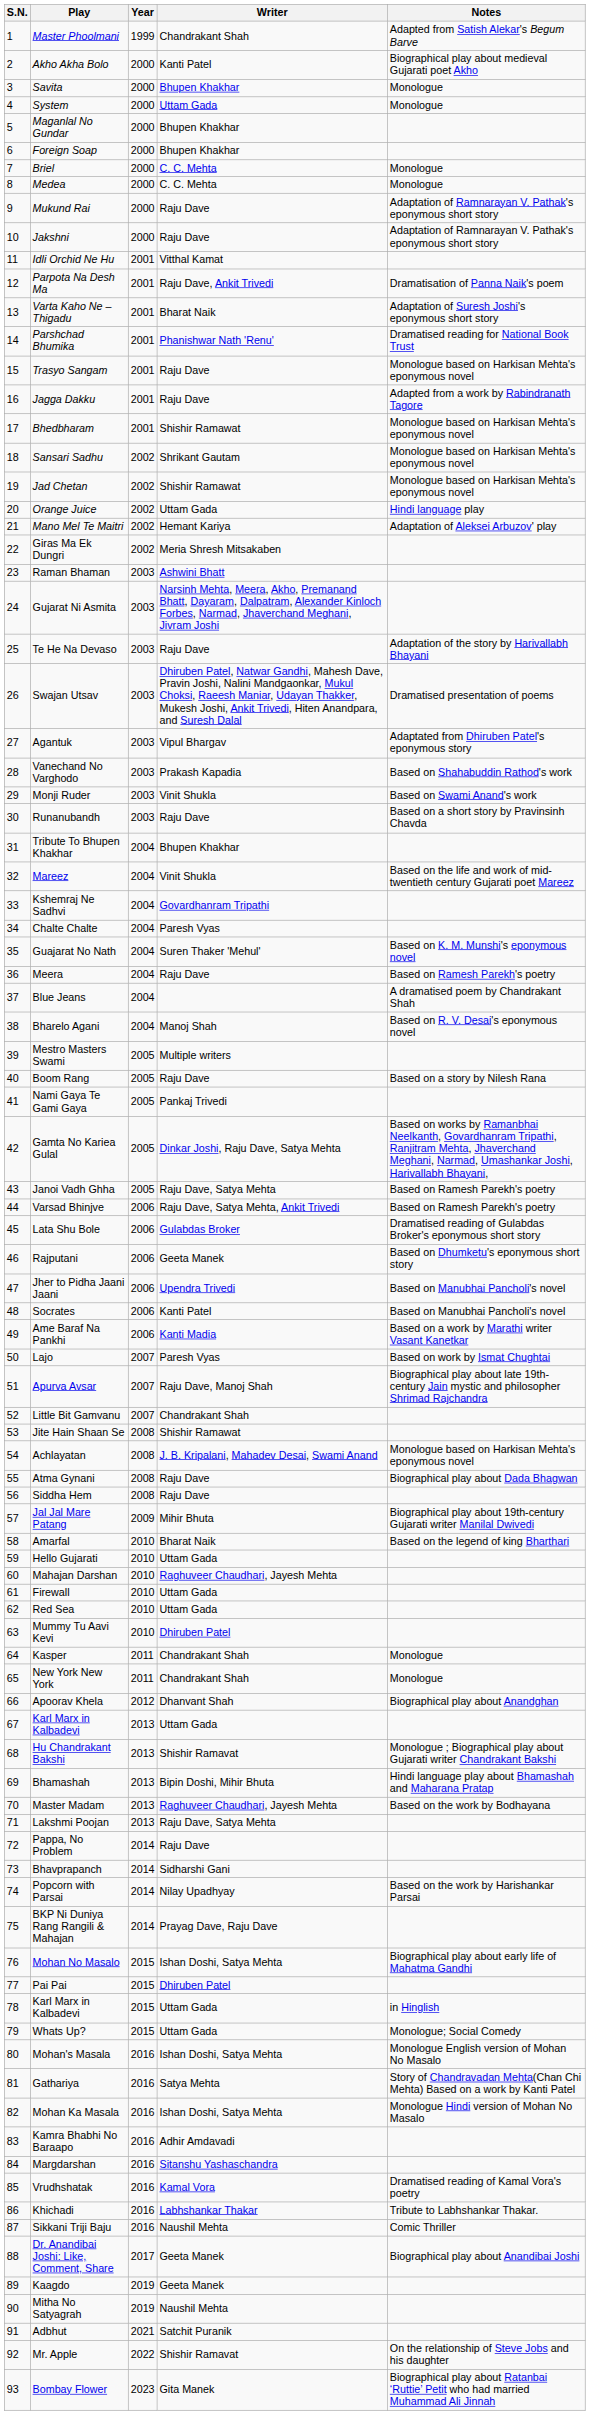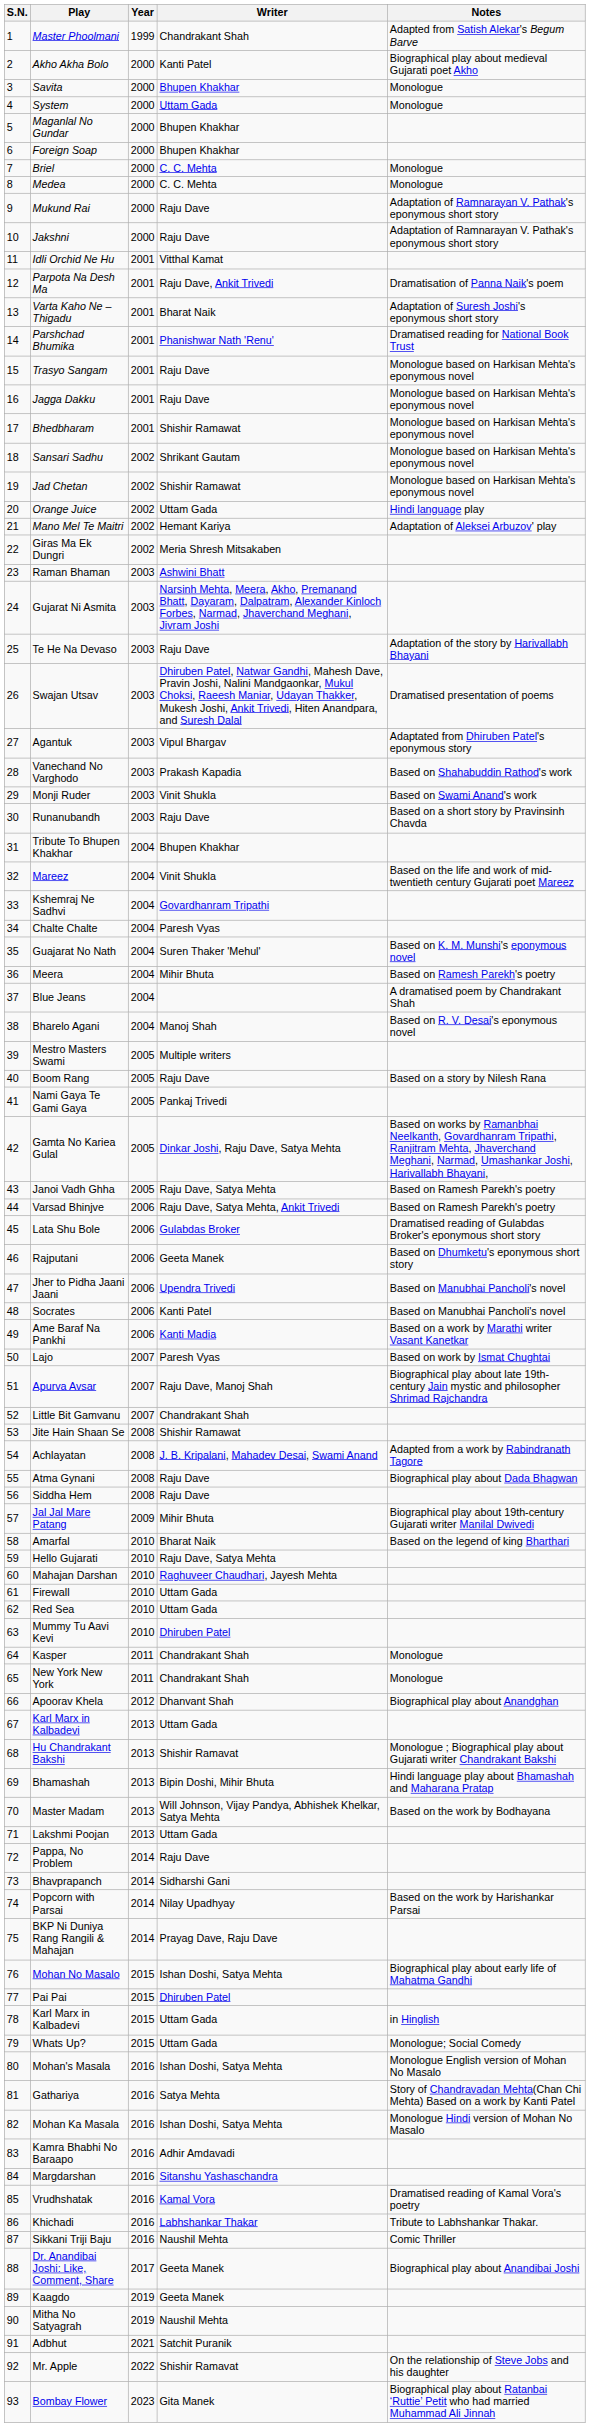 <table class="wikitable">
 <tr>
 <th>S.N.</th>
 <th>Play</th>
 <th>Year</th>
 <th>Writer</th>
 <th>Notes</th>
 </tr>
 <tr>
 <td>1</td>
 <td><em><a href='#'>Master Phoolmani</a></em></td>
 <td>1999</td>
 <td>Chandrakant Shah</td>
 <td>Adapted from <a href='#'>Satish Alekar</a>'s <em>Begum Barve</em></td>
 </tr>
 <tr>
 <td>2</td>
 <td><em>Akho Akha Bolo</em></td>
 <td>2000</td>
 <td>Kanti Patel</td>
 <td>Biographical play about medieval Gujarati poet <a href='#'>Akho</a></td>
 </tr>
 <tr>
 <td>3</td>
 <td><em>Savita</em></td>
 <td>2000</td>
 <td><a href='#'>Bhupen Khakhar</a></td>
 <td>Monologue</td>
 </tr>
 <tr>
 <td>4</td>
 <td><em>System</em></td>
 <td>2000</td>
 <td><a href='#'>Uttam Gada</a></td>
 <td>Monologue</td>
 </tr>
 <tr>
 <td>5</td>
 <td><em>Maganlal No Gundar</em></td>
 <td>2000</td>
 <td>Bhupen Khakhar</td>
 <td></td>
 </tr>
 <tr>
 <td>6</td>
 <td><em>Foreign Soap</em></td>
 <td>2000</td>
 <td>Bhupen Khakhar</td>
 <td></td>
 </tr>
 <tr>
 <td>7</td>
 <td><em>Briel</em></td>
 <td>2000</td>
 <td><a href='#'>C. C. Mehta</a></td>
 <td>Monologue</td>
 </tr>
 <tr>
 <td>8</td>
 <td><em>Medea</em></td>
 <td>2000</td>
 <td>C. C. Mehta</td>
 <td>Monologue</td>
 </tr>
 <tr>
 <td>9</td>
 <td><em>Mukund Rai</em></td>
 <td>2000</td>
 <td>Raju Dave</td>
 <td>Adaptation of <a href='#'>Ramnarayan V. Pathak</a>'s eponymous short story</td>
 </tr>
 <tr>
 <td>10</td>
 <td><em>Jakshni</em></td>
 <td>2000</td>
 <td>Raju Dave</td>
 <td>Adaptation of Ramnarayan V. Pathak's eponymous short story</td>
 </tr>
 <tr>
 <td>11</td>
 <td><em>Idli Orchid Ne Hu</em></td>
 <td>2001</td>
 <td>Vitthal Kamat</td>
 <td></td>
 </tr>
 <tr>
 <td>12</td>
 <td><em>Parpota Na Desh Ma</em></td>
 <td>2001</td>
 <td>Raju Dave, <a href='#'>Ankit Trivedi</a></td>
 <td>Dramatisation of <a href='#'>Panna Naik</a>'s poem</td>
 </tr>
 <tr>
 <td>13</td>
 <td><em>Varta Kaho Ne – Thigadu</em></td>
 <td>2001</td>
 <td>Bharat Naik</td>
 <td>Adaptation of <a href='#'>Suresh Joshi</a>'s eponymous short story</td>
 </tr>
 <tr>
 <td>14</td>
 <td><em>Parshchad Bhumika</em></td>
 <td>2001</td>
 <td><a href='#'>Phanishwar Nath 'Renu'</a></td>
 <td>Dramatised reading for <a href='#'>National Book Trust</a></td>
 </tr>
 <tr>
 <td>15</td>
 <td><em>Trasyo Sangam</em></td>
 <td>2001</td>
 <td>Raju Dave</td>
 <td>Monologue based on Harkisan Mehta's eponymous novel</td>
 </tr>
 <tr>
 <td>16</td>
 <td><em>Jagga Dakku</em></td>
 <td>2001</td>
 <td>Raju Dave</td>
-<td>Adapted from a work by <a href='#'>Rabindranath Tagore</a></td>
+<td>Monologue based on Harkisan Mehta's eponymous novel</td>
 </tr>
 <tr>
 <td>17</td>
 <td><em>Bhedbharam</em></td>
 <td>2001</td>
 <td>Shishir Ramawat</td>
 <td>Monologue based on Harkisan Mehta's eponymous novel</td>
 </tr>
 <tr>
 <td>18</td>
 <td><em>Sansari Sadhu</em></td>
 <td>2002</td>
 <td>Shrikant Gautam</td>
 <td>Monologue based on Harkisan Mehta's eponymous novel</td>
 </tr>
 <tr>
 <td>19</td>
 <td><em>Jad Chetan</em></td>
 <td>2002</td>
 <td>Shishir Ramawat</td>
 <td>Monologue based on Harkisan Mehta's eponymous novel</td>
 </tr>
 <tr>
 <td>20</td>
 <td><em>Orange Juice</em></td>
 <td>2002</td>
 <td>Uttam Gada</td>
 <td><a href='#'>Hindi language</a> play</td>
 </tr>
 <tr>
 <td>21</td>
 <td><em>Mano Mel Te Maitri</td>
 <td>2002</td>
 <td>Hemant Kariya</td>
 <td>Adaptation of <a href='#'>Aleksei Arbuzov</a>' play</td>
 </tr>
 <tr>
 <td>22</td>
 <td></em>Giras Ma Ek Dungri<em></td>
 <td>2002</td>
 <td>Meria Shresh Mitsakaben</td>
 <td></td>
 </tr>
 <tr>
 <td>23</td>
 <td></em>Raman Bhaman<em></td>
 <td>2003</td>
 <td><a href='#'>Ashwini Bhatt</a></td>
 <td></td>
 </tr>
 <tr>
 <td>24</td>
 <td></em>Gujarat Ni Asmita<em></td>
 <td>2003</td>
 <td><a href='#'>Narsinh Mehta</a>, <a href='#'>Meera</a>, <a href='#'>Akho</a>, <a href='#'>Premanand Bhatt</a>, <a href='#'>Dayaram</a>, <a href='#'>Dalpatram</a>, <a href='#'>Alexander Kinloch Forbes</a>, <a href='#'>Narmad</a>, <a href='#'>Jhaverchand Meghani</a>, <a href='#'>Jivram Joshi</a></td>
 <td></td>
 </tr>
 <tr>
 <td>25</td>
 <td></em>Te He Na Devaso<em></td>
 <td>2003</td>
 <td>Raju Dave</td>
 <td>Adaptation of the story by <a href='#'>Harivallabh Bhayani</a></td>
 </tr>
 <tr>
 <td>26</td>
 <td></em>Swajan Utsav<em></td>
 <td>2003</td>
 <td><a href='#'>Dhiruben Patel</a>, <a href='#'>Natwar Gandhi</a>, Mahesh Dave, Pravin Joshi, Nalini Mandgaonkar, <a href='#'>Mukul Choksi</a>, <a href='#'>Raeesh Maniar</a>, <a href='#'>Udayan Thakker</a>, Mukesh Joshi, <a href='#'>Ankit Trivedi</a>, Hiten Anandpara, and <a href='#'>Suresh Dalal</a></td>
 <td>Dramatised presentation of poems</td>
 </tr>
 <tr>
 <td>27</td>
 <td></em>Agantuk<em></td>
 <td>2003</td>
 <td>Vipul Bhargav</td>
 <td>Adaptated from <a href='#'>Dhiruben Patel</a>'s eponymous story</td>
 </tr>
 <tr>
 <td>28</td>
 <td></em>Vanechand No Varghodo<em></td>
 <td>2003</td>
 <td>Prakash Kapadia</td>
 <td>Based on <a href='#'>Shahabuddin Rathod</a>'s work</td>
 </tr>
 <tr>
 <td>29</td>
 <td></em>Monji Ruder<em></td>
 <td>2003</td>
 <td>Vinit Shukla</td>
 <td>Based on <a href='#'>Swami Anand</a>'s work</td>
 </tr>
 <tr>
 <td>30</td>
 <td></em>Runanubandh<em></td>
 <td>2003</td>
 <td>Raju Dave</td>
 <td>Based on a short story by Pravinsinh Chavda</td>
 </tr>
 <tr>
 <td>31</td>
 <td></em>Tribute To Bhupen Khakhar<em></td>
 <td>2004</td>
 <td>Bhupen Khakhar</td>
 <td></td>
 </tr>
 <tr>
 <td>32</td>
 <td></em><a href='#'>Mareez</a><em></td>
 <td>2004</td>
 <td>Vinit Shukla</td>
 <td>Based on the life and work of mid-twentieth century Gujarati poet <a href='#'>Mareez</a></td>
 </tr>
 <tr>
 <td>33</td>
 <td></em>Kshemraj Ne Sadhvi<em></td>
 <td>2004</td>
 <td><a href='#'>Govardhanram Tripathi</a></td>
 <td></td>
 </tr>
 <tr>
 <td>34</td>
 <td></em>Chalte Chalte<em></td>
 <td>2004</td>
 <td>Paresh Vyas</td>
 <td></td>
 </tr>
 <tr>
 <td>35</td>
 <td></em>Guajarat No Nath<em></td>
 <td>2004</td>
 <td>Suren Thaker 'Mehul'</td>
 <td>Based on <a href='#'>K. M. Munshi</a>'s <a href='#'>eponymous novel</a></td>
 </tr>
 <tr>
 <td>36</td>
 <td></em>Meera<em></td>
 <td>2004</td>
-<td>Raju Dave</td>
+<td>Mihir Bhuta</td>
 <td>Based on <a href='#'>Ramesh Parekh</a>'s poetry</td>
 </tr>
 <tr>
 <td>37</td>
 <td></em>Blue Jeans<em></td>
 <td>2004</td>
 <td></td>
 <td>A dramatised poem by Chandrakant Shah</td>
 </tr>
 <tr>
 <td>38</td>
 <td></em>Bharelo Agani<em></td>
 <td>2004</td>
 <td>Manoj Shah</td>
 <td>Based on <a href='#'>R. V. Desai</a>'s eponymous novel</td>
 </tr>
 <tr>
 <td>39</td>
 <td></em>Mestro Masters Swami<em></td>
 <td>2005</td>
 <td>Multiple writers</td>
 <td></td>
 </tr>
 <tr>
 <td>40</td>
 <td></em>Boom Rang<em></td>
 <td>2005</td>
 <td>Raju Dave</td>
 <td>Based on a story by Nilesh Rana</td>
 </tr>
 <tr>
 <td>41</td>
 <td></em>Nami Gaya Te Gami Gaya<em></td>
 <td>2005</td>
 <td>Pankaj Trivedi</td>
 <td></td>
 </tr>
 <tr>
 <td>42</td>
 <td></em>Gamta No Kariea Gulal<em></td>
 <td>2005</td>
 <td><a href='#'>Dinkar Joshi</a>, Raju Dave, Satya Mehta</td>
 <td>Based on works by <a href='#'>Ramanbhai Neelkanth</a>, <a href='#'>Govardhanram Tripathi</a>, <a href='#'>Ranjitram Mehta</a>, <a href='#'>Jhaverchand Meghani</a>, <a href='#'>Narmad</a>, <a href='#'>Umashankar Joshi</a>, <a href='#'>Harivallabh Bhayani</a>,</td>
 </tr>
 <tr>
 <td>43</td>
 <td></em>Janoi Vadh Ghha<em></td>
 <td>2005</td>
 <td>Raju Dave, Satya Mehta</td>
 <td>Based on Ramesh Parekh's poetry</td>
 </tr>
 <tr>
 <td>44</td>
 <td></em>Varsad Bhinjve<em></td>
 <td>2006</td>
 <td>Raju Dave, Satya Mehta, <a href='#'>Ankit Trivedi</a></td>
 <td>Based on Ramesh Parekh's poetry</td>
 </tr>
 <tr>
 <td>45</td>
 <td></em>Lata Shu Bole<em></td>
 <td>2006</td>
 <td><a href='#'>Gulabdas Broker</a></td>
 <td>Dramatised reading of Gulabdas Broker's eponymous short story</td>
 </tr>
 <tr>
 <td>46</td>
 <td></em>Rajputani<em></td>
 <td>2006</td>
 <td>Geeta Manek</td>
 <td>Based on <a href='#'>Dhumketu</a>'s eponymous short story</td>
 </tr>
 <tr>
 <td>47</td>
 <td></em>Jher to Pidha Jaani Jaani<em></td>
 <td>2006</td>
 <td><a href='#'>Upendra Trivedi</a></td>
 <td>Based on <a href='#'>Manubhai Pancholi</a>'s novel</td>
 </tr>
 <tr>
 <td>48</td>
 <td></em>Socrates<em></td>
 <td>2006</td>
 <td>Kanti Patel</td>
 <td>Based on Manubhai Pancholi's novel</td>
 </tr>
 <tr>
 <td>49</td>
 <td></em>Ame Baraf Na Pankhi<em></td>
 <td>2006</td>
 <td><a href='#'>Kanti Madia</a></td>
 <td>Based on a work by <a href='#'>Marathi</a> writer <a href='#'>Vasant Kanetkar</a></td>
 </tr>
 <tr>
 <td>50</td>
 <td></em>Lajo<em></td>
 <td>2007</td>
 <td>Paresh Vyas</td>
 <td>Based on work by <a href='#'>Ismat Chughtai</a></td>
 </tr>
 <tr>
 <td>51</td>
 <td></em><a href='#'>Apurva Avsar</a><em></td>
 <td>2007</td>
 <td>Raju Dave, Manoj Shah</td>
 <td>Biographical play about late 19th-century <a href='#'>Jain</a> mystic and philosopher <a href='#'>Shrimad Rajchandra</a></td>
 </tr>
 <tr>
 <td>52</td>
 <td></em>Little Bit Gamvanu<em></td>
 <td>2007</td>
 <td>Chandrakant Shah</td>
 <td></td>
 </tr>
 <tr>
 <td>53</td>
 <td></em>Jite Hain Shaan Se<em></td>
 <td>2008</td>
 <td>Shishir Ramawat</td>
 <td></td>
 </tr>
 <tr>
 <td>54</td>
 <td></em>Achlayatan<em></td>
 <td>2008</td>
 <td><a href='#'>J. B. Kripalani</a>, <a href='#'>Mahadev Desai</a>, <a href='#'>Swami Anand</a></td>
-<td>Monologue based on Harkisan Mehta's eponymous novel</td>
+<td>Adapted from a work by <a href='#'>Rabindranath Tagore</a></td>
 </tr>
 <tr>
 <td>55</td>
 <td></em>Atma Gynani<em></td>
 <td>2008</td>
 <td>Raju Dave</td>
 <td>Biographical play about <a href='#'>Dada Bhagwan</a></td>
 </tr>
 <tr>
 <td>56</td>
 <td></em>Siddha Hem<em></td>
 <td>2008</td>
 <td>Raju Dave</td>
 <td></td>
 </tr>
 <tr>
 <td>57</td>
 <td></em><a href='#'>Jal Jal Mare Patang</a><em></td>
 <td>2009</td>
 <td>Mihir Bhuta</td>
 <td>Biographical play about 19th-century Gujarati writer <a href='#'>Manilal Dwivedi</a></td>
 </tr>
 <tr>
 <td>58</td>
 <td></em>Amarfal<em></td>
 <td>2010</td>
 <td>Bharat Naik</td>
 <td>Based on the legend of king <a href='#'>Bharthari</a></td>
 </tr>
 <tr>
 <td>59</td>
 <td></em>Hello Gujarati<em></td>
 <td>2010</td>
-<td>Uttam Gada</td>
+<td>Raju Dave, Satya Mehta</td>
 <td></td>
 </tr>
 <tr>
 <td>60</td>
 <td></em>Mahajan Darshan<em></td>
 <td>2010</td>
 <td><a href='#'>Raghuveer Chaudhari</a>, Jayesh Mehta</td>
 <td></td>
 </tr>
 <tr>
 <td>61</td>
 <td></em>Firewall<em></td>
 <td>2010</td>
 <td>Uttam Gada</td>
 <td></td>
 </tr>
 <tr>
 <td>62</td>
 <td></em>Red Sea<em></td>
 <td>2010</td>
 <td>Uttam Gada</td>
 <td></td>
 </tr>
 <tr>
 <td>63</td>
 <td></em>Mummy Tu Aavi Kevi<em></td>
 <td>2010</td>
 <td><a href='#'>Dhiruben Patel</a></td>
 <td></td>
 </tr>
 <tr>
 <td>64</td>
 <td></em>Kasper<em></td>
 <td>2011</td>
 <td>Chandrakant Shah</td>
 <td>Monologue</td>
 </tr>
 <tr>
 <td>65</td>
 <td></em>New York New York<em></td>
 <td>2011</td>
 <td>Chandrakant Shah</td>
 <td>Monologue</td>
 </tr>
 <tr>
 <td>66</td>
 <td></em>Apoorav Khela<em></td>
 <td>2012</td>
 <td>Dhanvant Shah</td>
 <td>Biographical play about <a href='#'>Anandghan</a></td>
 </tr>
 <tr>
 <td>67</td>
 <td></em><a href='#'>Karl Marx in Kalbadevi</a><em></td>
 <td>2013</td>
 <td>Uttam Gada</td>
 <td></td>
 </tr>
 <tr>
 <td>68</td>
 <td></em><a href='#'>Hu Chandrakant Bakshi</a><em></td>
 <td>2013</td>
 <td>Shishir Ramavat</td>
 <td>Monologue ; Biographical play about Gujarati writer <a href='#'>Chandrakant Bakshi</a></td>
 </tr>
 <tr>
 <td>69</td>
 <td></em>Bhamashah<em></td>
 <td>2013</td>
 <td>Bipin Doshi, Mihir Bhuta</td>
 <td>Hindi language play about <a href='#'>Bhamashah</a> and <a href='#'>Maharana Pratap</a></td>
 </tr>
 <tr>
 <td>70</td>
 <td></em>Master Madam<em></td>
 <td>2013</td>
-<td><a href='#'>Raghuveer Chaudhari</a>, Jayesh Mehta</td>
+<td>Will Johnson, Vijay Pandya, Abhishek Khelkar, Satya Mehta</td>
 <td>Based on the work by Bodhayana</td>
 </tr>
 <tr>
 <td>71</td>
 <td></em>Lakshmi Poojan<em></td>
 <td>2013</td>
-<td>Raju Dave, Satya Mehta</td>
+<td>Uttam Gada</td>
 <td></td>
 </tr>
 <tr>
 <td>72</td>
 <td></em>Pappa, No Problem<em></td>
 <td>2014</td>
 <td>Raju Dave</td>
 <td></td>
 </tr>
 <tr>
 <td>73</td>
 <td></em>Bhavprapanch<em></td>
 <td>2014</td>
 <td>Sidharshi Gani</td>
 <td></td>
 </tr>
 <tr>
 <td>74</td>
 <td></em>Popcorn with Parsai<em></td>
 <td>2014</td>
 <td>Nilay Upadhyay</td>
 <td>Based on the work by Harishankar Parsai</td>
 </tr>
 <tr>
 <td>75</td>
 <td></em>BKP Ni Duniya Rang Rangili & Mahajan<em></td>
 <td>2014</td>
 <td>Prayag Dave, Raju Dave</td>
 <td></td>
 </tr>
 <tr>
 <td>76</td>
 <td></em><a href='#'>Mohan No Masalo</a><em></td>
 <td>2015</td>
 <td>Ishan Doshi, Satya Mehta</td>
 <td>Biographical play about early life of <a href='#'>Mahatma Gandhi</a></td>
 </tr>
 <tr>
 <td>77</td>
 <td></em>Pai Pai<em></td>
 <td>2015</td>
 <td><a href='#'>Dhiruben Patel</a></td>
 <td></td>
 </tr>
 <tr>
 <td>78</td>
 <td></em>Karl Marx in Kalbadevi<em></td>
 <td>2015</td>
 <td>Uttam Gada</td>
 <td>in <a href='#'>Hinglish</a></td>
 </tr>
 <tr>
 <td>79</td>
 <td></em>Whats Up?<em></td>
 <td>2015</td>
 <td>Uttam Gada</td>
 <td>Monologue; Social Comedy</td>
 </tr>
 <tr>
 <td>80</td>
 <td></em>Mohan's Masala<em></td>
 <td>2016</td>
 <td>Ishan Doshi, Satya Mehta</td>
 <td>Monologue English version of </em>Mohan No Masalo<em></td>
 </tr>
 <tr>
 <td>81</td>
 <td></em>Gathariya<em></td>
 <td>2016</td>
 <td>Satya Mehta</td>
 <td>Story of <a href='#'>Chandravadan Mehta</a>(Chan Chi Mehta) Based on a work by Kanti Patel</td>
 </tr>
 <tr>
 <td>82</td>
 <td></em>Mohan Ka Masala<em></td>
 <td>2016</td>
 <td>Ishan Doshi, Satya Mehta</td>
 <td>Monologue <a href='#'>Hindi</a> version of </em>Mohan No Masalo<em></td>
 </tr>
 <tr>
 <td>83</td>
 <td></em>Kamra Bhabhi No Baraapo<em></td>
 <td>2016</td>
 <td>Adhir Amdavadi</td>
 <td></td>
 </tr>
 <tr>
 <td>84</td>
 <td></em>Margdarshan<em></td>
 <td>2016</td>
 <td><a href='#'>Sitanshu Yashaschandra</a></td>
 <td></td>
 </tr>
 <tr>
 <td>85</td>
 <td></em>Vrudhshatak<em></td>
 <td>2016</td>
 <td><a href='#'>Kamal Vora</a></td>
 <td>Dramatised reading of Kamal Vora's poetry</td>
 </tr>
 <tr>
 <td>86</td>
 <td></em>Khichadi<em></td>
 <td>2016</td>
 <td><a href='#'>Labhshankar Thakar</a></td>
 <td>Tribute to Labhshankar Thakar.</td>
 </tr>
 <tr>
 <td>87</td>
 <td></em>Sikkani Triji Baju<em></td>
 <td>2016</td>
 <td>Naushil Mehta</td>
 <td>Comic Thriller</td>
 </tr>
 <tr>
 <td>88</td>
 <td></em><a href='#'>Dr. Anandibai Joshi: Like, Comment, Share</a><em></td>
 <td>2017</td>
 <td>Geeta Manek</td>
 <td>Biographical play about <a href='#'>Anandibai Joshi</a></td>
 </tr>
 <tr>
 <td>89</td>
 <td></em>Kaagdo<em></td>
 <td>2019</td>
 <td>Geeta Manek</td>
 <td></td>
 </tr>
 <tr>
 <td>90</td>
 <td></em>Mitha No Satyagrah<em></td>
 <td>2019</td>
 <td>Naushil Mehta</td>
 <td></td>
 </tr>
 <tr>
 <td>91</td>
 <td></em>Adbhut<em></td>
 <td>2021</td>
 <td>Satchit Puranik</td>
 <td></td>
 </tr>
 <tr>
 <td>92</td>
 <td></em>Mr. Apple<em></td>
 <td>2022</td>
 <td>Shishir Ramavat</td>
 <td>On the relationship of <a href='#'>Steve Jobs</a> and his daughter</td>
 </tr>
 <tr>
 <td>93</td>
 <td></em><a href='#'>Bombay Flower</a><em></td>
 <td>2023</td>
 <td>Gita Manek</td>
 <td>Biographical play about <a href='#'>Ratanbai ‘Ruttie’ Petit</a> who had married <a href='#'>Muhammad Ali Jinnah</a></td>
 </tr>
 </table>
